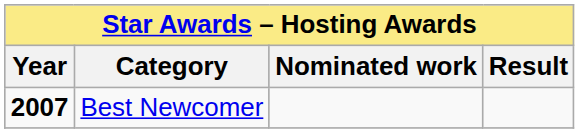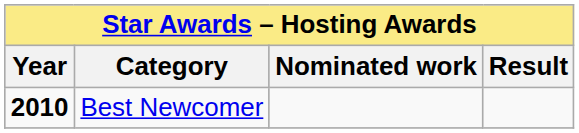 <table class="wikitable sortable">
 <tr>
 <th colspan="4" - style="background:#FAEB86;" align="center"><a href='#'>Star Awards</a> – Hosting Awards</th>
 </tr>
 <tr>
 <th>Year</th>
 <th>Category</th>
 <th>Nominated work</th>
 <th>Result</th>
 </tr>
 <tr>
-<td><strong>2007</strong></td>
+<td><strong>2010</strong></td>
 <td><a href='#'>Best Newcomer</a></td>
 <td></td>
 <td></td>
 </tr>
 </table>
